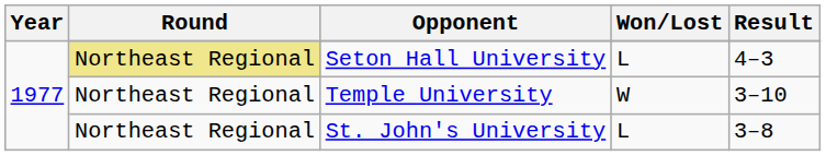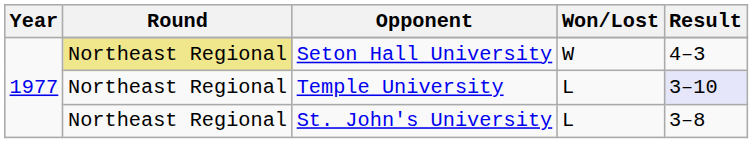 <table class=wikitable>
 <tr>
 <th>Year</th>
 <th>Round</th>
 <th>Opponent</th>
 <th>Won/Lost</th>
 <th>Result</th>
 </tr>
 <tr>
 <td rowspan=4><a href='#'>1977</a></td>
 </tr>
 <tr>
 <td style="background: khaki;">Northeast Regional</td>
 <td><a href='#'>Seton Hall University</a></td>
-<td>L</td>
+<td>W</td>
 <td>4–3</td>
 </tr>
 <tr>
 <td>Northeast Regional</td>
 <td><a href='#'>Temple University</a></td>
-<td>W</td>
-<td>3–10</td>
+<td>L</td>
+<td style="background: lavender;">3–10</td>
 </tr>
 <tr>
 <td>Northeast Regional</td>
 <td><a href='#'>St. John's University</a></td>
 <td>L</td>
 <td>3–8</td>
 </tr>
 </table>
